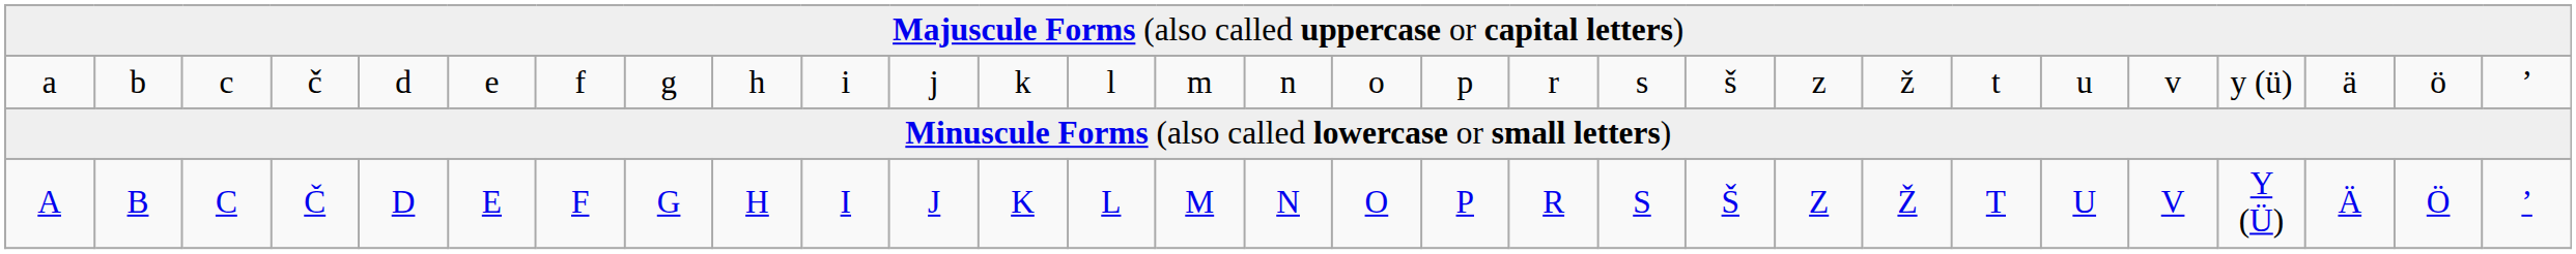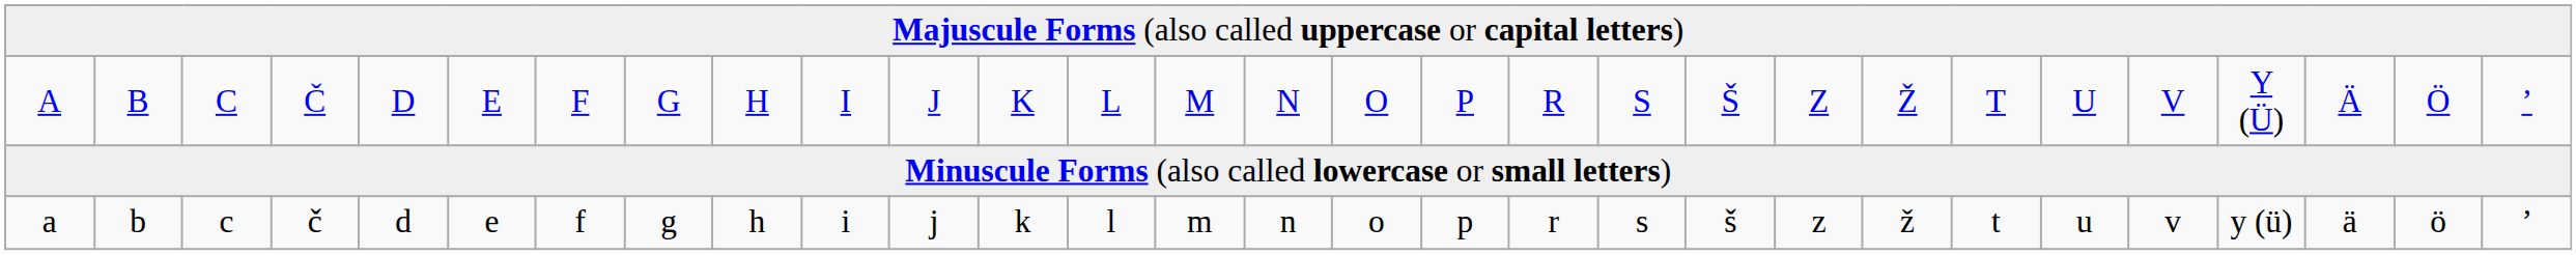 <table class="wikitable" style="margin:1em auto">
 <tr>
 <td style="background:#efefef; text-align:center;" colspan="29"><strong><a href='#'>Majuscule Forms</a></strong> (also called <strong>uppercase</strong> or <strong>capital letters</strong>)</td>
+</tr>
+<tr style="text-align:center;">
+<td style="width:3%; "><a href='#'>A</a></td>
+<td style="width:3%; text-align:center;"><a href='#'>B</a></td>
+<td style="width:3%; text-align:center;"><a href='#'>C</a></td>
+<td style="width:3%; text-align:center;"><a href='#'>Č</a></td>
+<td style="width:3%; text-align:center;"><a href='#'>D</a></td>
+<td style="width:3%; text-align:center;"><a href='#'>E</a></td>
+<td style="width:3%; text-align:center;"><a href='#'>F</a></td>
+<td style="width:3%; text-align:center;"><a href='#'>G</a></td>
+<td style="width:3%; text-align:center;"><a href='#'>H</a></td>
+<td style="width:3%; text-align:center;"><a href='#'>I</a></td>
+<td style="width:3%; text-align:center;"><a href='#'>J</a></td>
+<td style="width:3%; text-align:center;"><a href='#'>K</a></td>
+<td style="width:3%; text-align:center;"><a href='#'>L</a></td>
+<td style="width:3%; text-align:center;"><a href='#'>M</a></td>
+<td style="width:3%; text-align:center;"><a href='#'>N</a></td>
+<td style="width:3%; text-align:center;"><a href='#'>O</a></td>
+<td style="width:3%; text-align:center;"><a href='#'>P</a></td>
+<td style="width:3%; text-align:center;"><a href='#'>R</a></td>
+<td style="width:3%; text-align:center;"><a href='#'>S</a></td>
+<td style="width:3%; text-align:center;"><a href='#'>Š</a></td>
+<td style="width:3%; text-align:center;"><a href='#'>Z</a></td>
+<td style="width:3%; text-align:center;"><a href='#'>Ž</a></td>
+<td style="width:3%; text-align:center;"><a href='#'>T</a></td>
+<td style="width:3%; text-align:center;"><a href='#'>U</a></td>
+<td style="width:3%; text-align:center;"><a href='#'>V</a></td>
+<td style="width:3%; text-align:center;"><a href='#'>Y</a> (<a href='#'>Ü</a>)</td>
+<td style="width:3%; text-align:center;"><a href='#'>Ä</a></td>
+<td style="width:3%; text-align:center;"><a href='#'>Ö</a></td>
+<td style="width:3%; text-align:center;"><a href='#'>ʼ</a></td>
+</tr>
+<tr>
+<td style="background:#efefef; text-align:center;" colspan="29"><strong><a href='#'>Minuscule Forms</a></strong> (also called <strong>lowercase</strong> or <strong>small letters</strong>)</td>
 </tr>
 <tr style="text-align:center;">
 <td>a</td>
 <td style="text-align:center;">b</td>
 <td style="text-align:center;">c</td>
 <td style="text-align:center;">č</td>
 <td style="text-align:center;">d</td>
 <td style="text-align:center;">e</td>
 <td style="text-align:center;">f</td>
 <td style="text-align:center;">g</td>
 <td style="text-align:center;">h</td>
 <td style="text-align:center;">i</td>
 <td style="text-align:center;">j</td>
 <td style="text-align:center;">k</td>
 <td style="text-align:center;">l</td>
 <td style="text-align:center;">m</td>
 <td style="text-align:center;">n</td>
 <td style="text-align:center;">o</td>
 <td style="text-align:center;">p</td>
 <td style="text-align:center;">r</td>
 <td style="text-align:center;">s</td>
 <td style="text-align:center;">š</td>
 <td style="text-align:center;">z</td>
 <td style="text-align:center;">ž</td>
 <td style="text-align:center;">t</td>
 <td style="text-align:center;">u</td>
 <td style="text-align:center;">v</td>
 <td style="text-align:center;">y (ü)</td>
 <td style="text-align:center;">ä</td>
 <td style="text-align:center;">ö</td>
 <td style="text-align:center;">ʼ</td>
 </tr>
-<tr>
-<td style="background:#efefef; text-align:center;" colspan="29"><strong><a href='#'>Minuscule Forms</a></strong> (also called <strong>lowercase</strong> or <strong>small letters</strong>)</td>
-</tr>
-<tr style="text-align:center;">
-<td style="width:3%; "><a href='#'>A</a></td>
-<td style="width:3%; text-align:center;"><a href='#'>B</a></td>
-<td style="width:3%; text-align:center;"><a href='#'>C</a></td>
-<td style="width:3%; text-align:center;"><a href='#'>Č</a></td>
-<td style="width:3%; text-align:center;"><a href='#'>D</a></td>
-<td style="width:3%; text-align:center;"><a href='#'>E</a></td>
-<td style="width:3%; text-align:center;"><a href='#'>F</a></td>
-<td style="width:3%; text-align:center;"><a href='#'>G</a></td>
-<td style="width:3%; text-align:center;"><a href='#'>H</a></td>
-<td style="width:3%; text-align:center;"><a href='#'>I</a></td>
-<td style="width:3%; text-align:center;"><a href='#'>J</a></td>
-<td style="width:3%; text-align:center;"><a href='#'>K</a></td>
-<td style="width:3%; text-align:center;"><a href='#'>L</a></td>
-<td style="width:3%; text-align:center;"><a href='#'>M</a></td>
-<td style="width:3%; text-align:center;"><a href='#'>N</a></td>
-<td style="width:3%; text-align:center;"><a href='#'>O</a></td>
-<td style="width:3%; text-align:center;"><a href='#'>P</a></td>
-<td style="width:3%; text-align:center;"><a href='#'>R</a></td>
-<td style="width:3%; text-align:center;"><a href='#'>S</a></td>
-<td style="width:3%; text-align:center;"><a href='#'>Š</a></td>
-<td style="width:3%; text-align:center;"><a href='#'>Z</a></td>
-<td style="width:3%; text-align:center;"><a href='#'>Ž</a></td>
-<td style="width:3%; text-align:center;"><a href='#'>T</a></td>
-<td style="width:3%; text-align:center;"><a href='#'>U</a></td>
-<td style="width:3%; text-align:center;"><a href='#'>V</a></td>
-<td style="width:3%; text-align:center;"><a href='#'>Y</a> (<a href='#'>Ü</a>)</td>
-<td style="width:3%; text-align:center;"><a href='#'>Ä</a></td>
-<td style="width:3%; text-align:center;"><a href='#'>Ö</a></td>
-<td style="width:3%; text-align:center;"><a href='#'>ʼ</a></td>
-</tr>
 </table>
